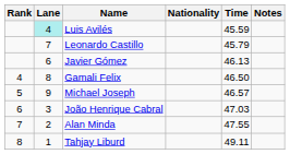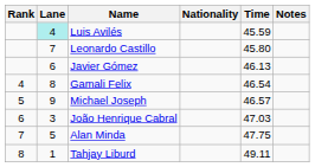 <table class="wikitable sortable" style="text-align:center;font-size:95%">
 <tr>
 <th>Rank</th>
 <th>Lane</th>
 <th>Name</th>
 <th>Nationality</th>
 <th>Time</th>
 <th>Notes</th>
 </tr>
 <tr>
 <td></td>
 <td style="background: paleturquoise;">4</td>
 <td align=left><a href='#'>Luis Avilés</a></td>
 <td align=left></td>
 <td>45.59</td>
 <td></td>
 </tr>
 <tr>
 <td></td>
 <td>7</td>
 <td align=left><a href='#'>Leonardo Castillo</a></td>
 <td align=left></td>
-<td>45.79</td>
+<td>45.80</td>
 <td></td>
 </tr>
 <tr>
 <td></td>
 <td>6</td>
 <td align=left><a href='#'>Javier Gómez</a></td>
 <td align=left></td>
 <td>46.13</td>
 <td></td>
 </tr>
 <tr>
 <td>4</td>
 <td>8</td>
 <td align=left><a href='#'>Gamali Felix</a></td>
 <td align=left></td>
-<td>46.50</td>
+<td>46.54</td>
 <td></td>
 </tr>
 <tr>
 <td>5</td>
 <td>9</td>
 <td align=left><a href='#'>Michael Joseph</a></td>
 <td align=left></td>
 <td>46.57</td>
 <td></td>
 </tr>
 <tr>
 <td>6</td>
 <td>3</td>
 <td align=left><a href='#'>João Henrique Cabral</a></td>
 <td align=left></td>
 <td>47.03</td>
 <td></td>
 </tr>
 <tr>
 <td>7</td>
-<td>2</td>
+<td>5</td>
 <td align=left><a href='#'>Alan Minda</a></td>
 <td align=left></td>
-<td>47.55</td>
+<td>47.75</td>
 <td></td>
 </tr>
 <tr>
 <td>8</td>
 <td>1</td>
 <td align=left><a href='#'>Tahjay Liburd</a></td>
 <td align=left></td>
 <td>49.11</td>
 <td></td>
 </tr>
 </table>
